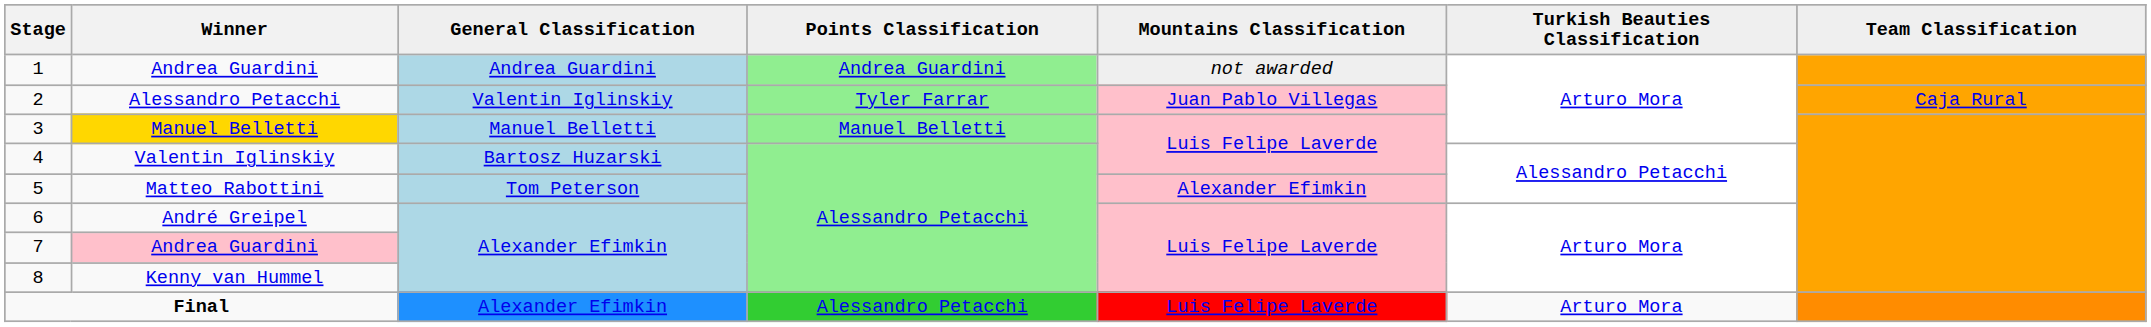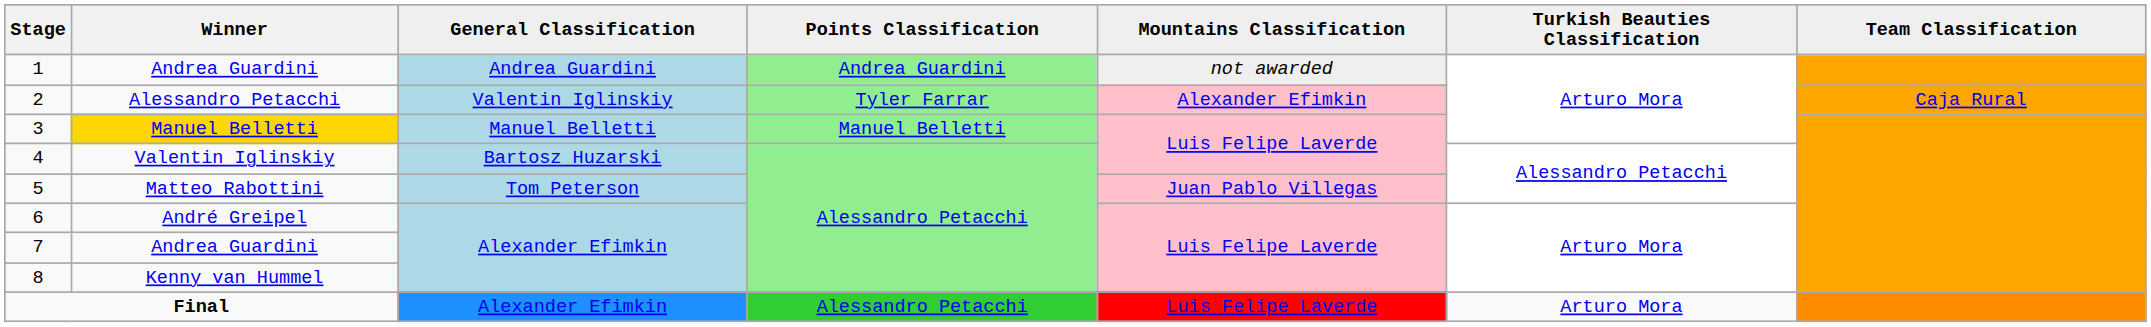 <table class="wikitable" style="text-align: center; font-size:smaller;">
 <tr>
 <th width="1%">Stage</th>
 <th width="14%">Winner</th>
 <th style="background:#EFEFEF;" width="15%">General Classification<br></th>
 <th style="background:#EFEFEF;" width="15%">Points Classification<br></th>
 <th style="background:#EFEFEF;" width="15%">Mountains Classification<br></th>
 <th style="background:#EFEFEF;" width="15%">Turkish Beauties Classification<br></th>
 <th style="background:#EFEFEF;" width="15%">Team Classification</th>
 </tr>
 <tr>
 <td>1</td>
 <td><a href='#'>Andrea Guardini</a></td>
 <td style="background-color:lightblue;" rowspan="1"><a href='#'>Andrea Guardini</a></td>
 <td style="background-color:lightgreen;" rowspan="1"><a href='#'>Andrea Guardini</a></td>
 <td style="background:#EFEFEF;"><em>not awarded</em></td>
 <td style="background-color:white;" rowspan="3"><a href='#'>Arturo Mora</a></td>
 <td style="background:orange;" rowspan="1"></td>
 </tr>
 <tr>
 <td>2</td>
 <td><a href='#'>Alessandro Petacchi</a></td>
 <td style="background-color:lightblue;" rowspan="1"><a href='#'>Valentin Iglinskiy</a></td>
 <td style="background-color:lightgreen;" rowspan="1"><a href='#'>Tyler Farrar</a></td>
-<td style="background-color:pink;" rowspan="1"><a href='#'>Juan Pablo Villegas</a></td>
+<td style="background-color:pink;" rowspan="1"><a href='#'>Alexander Efimkin</a></td>
 <td style="background-color:orange;" rowspan="1"><a href='#'>Caja Rural</a></td>
 </tr>
 <tr>
 <td>3</td>
 <td style="background: gold;"><a href='#'>Manuel Belletti</a></td>
 <td style="background-color:lightblue;" rowspan="1"><a href='#'>Manuel Belletti</a></td>
 <td style="background-color:lightgreen;" rowspan="1"><a href='#'>Manuel Belletti</a></td>
 <td style="background-color:pink;" rowspan="2"><a href='#'>Luis Felipe Laverde</a></td>
 <td style="background-color:orange;" rowspan="6"></td>
 </tr>
 <tr>
 <td>4</td>
 <td><a href='#'>Valentin Iglinskiy</a></td>
 <td style="background-color:lightblue;" rowspan="1"><a href='#'>Bartosz Huzarski</a></td>
 <td style="background-color:lightgreen;" rowspan="5"><a href='#'>Alessandro Petacchi</a></td>
 <td style="background-color:white;" rowspan="2"><a href='#'>Alessandro Petacchi</a></td>
 </tr>
 <tr>
 <td>5</td>
 <td><a href='#'>Matteo Rabottini</a></td>
 <td style="background-color:lightblue;" rowspan="1"><a href='#'>Tom Peterson</a></td>
-<td style="background-color:pink;" rowspan="1"><a href='#'>Alexander Efimkin</a></td>
+<td style="background-color:pink;" rowspan="1"><a href='#'>Juan Pablo Villegas</a></td>
 </tr>
 <tr>
 <td>6</td>
 <td><a href='#'>André Greipel</a></td>
 <td style="background-color:lightblue;" rowspan="3"><a href='#'>Alexander Efimkin</a></td>
 <td style="background-color:pink;" rowspan="3"><a href='#'>Luis Felipe Laverde</a></td>
 <td style="background-color:white;" rowspan="3"><a href='#'>Arturo Mora</a></td>
 </tr>
 <tr>
 <td>7</td>
-<td style="background: pink;"><a href='#'>Andrea Guardini</a></td>
+<td><a href='#'>Andrea Guardini</a></td>
 </tr>
 <tr>
 <td>8</td>
 <td><a href='#'>Kenny van Hummel</a></td>
 </tr>
 <tr>
 <td colspan="2"><strong>Final</strong><br></td>
 <td style="background-color:dodgerblue;" rowspan="1"><a href='#'>Alexander Efimkin</a></td>
 <td style="background-color:limegreen;" rowspan="1"><a href='#'>Alessandro Petacchi</a></td>
 <td style="background-color:red;" rowspan="1"><a href='#'>Luis Felipe Laverde</a></td>
 <td style="background-color:offwhite;" rowspan="1"><a href='#'>Arturo Mora</a></td>
 <td style="background-color:darkorange;" rowspan="1"></td>
 </tr>
 </table>
